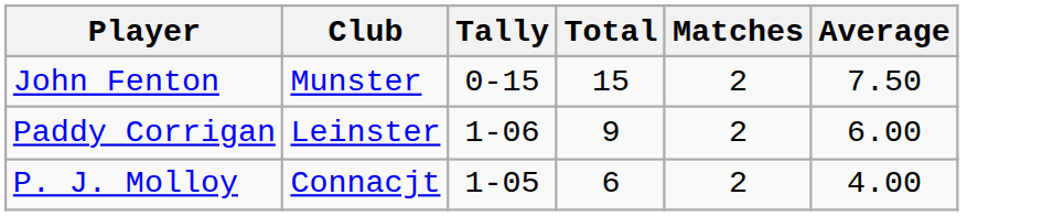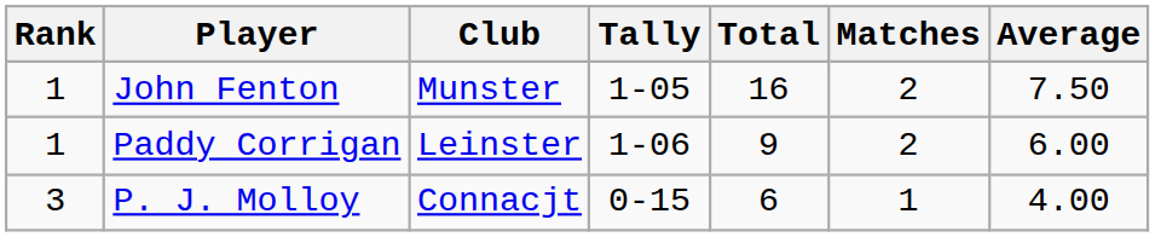 <table class="wikitable">
 <tr>
+<th>Rank</th>
 <th>Player</th>
 <th>Club</th>
 <th>Tally</th>
 <th>Total</th>
 <th>Matches</th>
 <th>Average</th>
 </tr>
 <tr>
+<td rowspan=1 align=center>1</td>
 <td><a href='#'>John Fenton</a></td>
 <td><a href='#'>Munster</a></td>
-<td align=center>0-15</td>
-<td align=center>15</td>
+<td align=center>1-05</td>
+<td align=center>16</td>
 <td align=center>2</td>
 <td align=center>7.50</td>
 </tr>
 <tr>
+<td rowspan=1 align=center>1</td>
 <td><a href='#'>Paddy Corrigan</a></td>
 <td><a href='#'>Leinster</a></td>
 <td align=center>1-06</td>
 <td align=center>9</td>
 <td align=center>2</td>
 <td align=center>6.00</td>
 </tr>
 <tr>
+<td rowspan=1 align=center>3</td>
 <td><a href='#'>P. J. Molloy</a></td>
 <td><a href='#'>Connacjt</a></td>
-<td align=center>1-05</td>
+<td align=center>0-15</td>
 <td align=center>6</td>
-<td align=center>2</td>
+<td align=center>1</td>
 <td align=center>4.00</td>
 </tr>
 </table>
